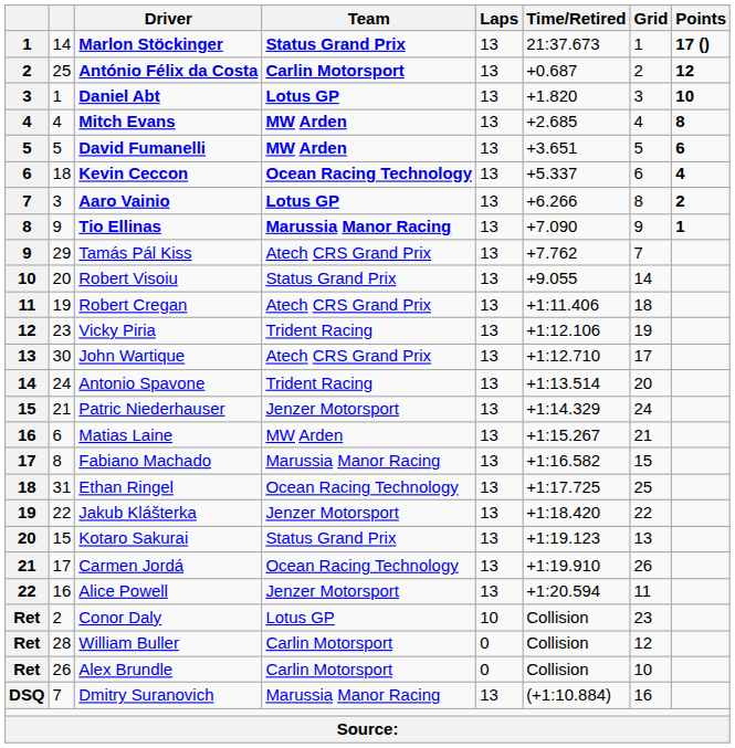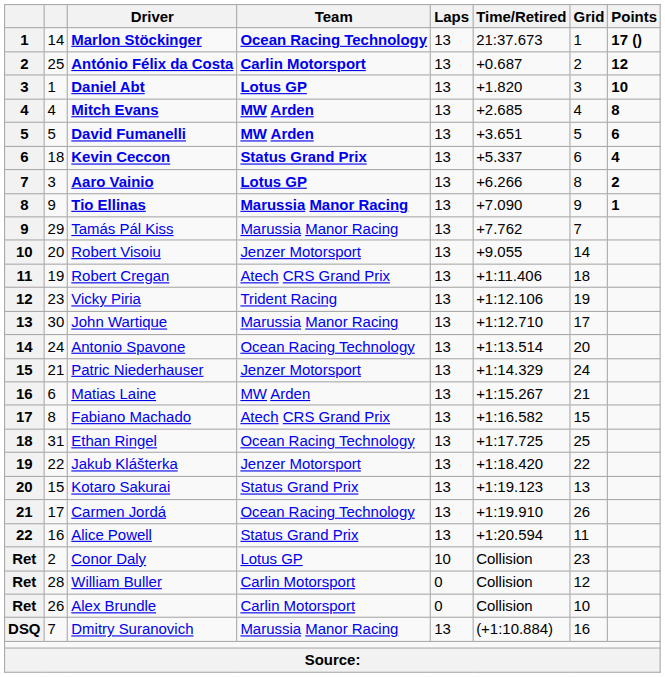 <table class="wikitable" style="font-size:85%">
 <tr>
 <th></th>
 <th></th>
 <th>Driver</th>
 <th>Team</th>
 <th>Laps</th>
 <th>Time/Retired</th>
 <th>Grid</th>
 <th>Points</th>
 </tr>
 <tr>
 <th>1</th>
 <td>14</td>
 <td> <strong><a href='#'>Marlon Stöckinger</a></strong></td>
-<td><strong><a href='#'>Status Grand Prix</a></strong></td>
+<td><strong><a href='#'>Ocean Racing Technology</a></strong></td>
 <td>13</td>
 <td>21:37.673</td>
 <td>1</td>
 <td><strong>17 ()</strong></td>
 </tr>
 <tr>
 <th>2</th>
 <td>25</td>
 <td> <strong><a href='#'>António Félix da Costa</a></strong></td>
 <td><strong><a href='#'>Carlin Motorsport</a></strong></td>
 <td>13</td>
 <td>+0.687</td>
 <td>2</td>
 <td><strong>12</strong></td>
 </tr>
 <tr>
 <th>3</th>
 <td>1</td>
 <td> <strong><a href='#'>Daniel Abt</a></strong></td>
 <td><strong><a href='#'>Lotus GP</a></strong></td>
 <td>13</td>
 <td>+1.820</td>
 <td>3</td>
 <td><strong>10</strong></td>
 </tr>
 <tr>
 <th>4</th>
 <td>4</td>
 <td> <strong><a href='#'>Mitch Evans</a></strong></td>
 <td><strong><a href='#'>MW</a> <a href='#'>Arden</a></strong></td>
 <td>13</td>
 <td>+2.685</td>
 <td>4</td>
 <td><strong>8</strong></td>
 </tr>
 <tr>
 <th>5</th>
 <td>5</td>
 <td> <strong><a href='#'>David Fumanelli</a></strong></td>
 <td><strong><a href='#'>MW</a> <a href='#'>Arden</a></strong></td>
 <td>13</td>
 <td>+3.651</td>
 <td>5</td>
 <td><strong>6</strong></td>
 </tr>
 <tr>
 <th>6</th>
 <td>18</td>
 <td> <strong><a href='#'>Kevin Ceccon</a></strong></td>
-<td><strong><a href='#'>Ocean Racing Technology</a></strong></td>
+<td><strong><a href='#'>Status Grand Prix</a></strong></td>
 <td>13</td>
 <td>+5.337</td>
 <td>6</td>
 <td><strong>4</strong></td>
 </tr>
 <tr>
 <th>7</th>
 <td>3</td>
 <td> <strong><a href='#'>Aaro Vainio</a></strong></td>
 <td><strong><a href='#'>Lotus GP</a></strong></td>
 <td>13</td>
 <td>+6.266</td>
 <td>8</td>
 <td><strong>2</strong></td>
 </tr>
 <tr>
 <th>8</th>
 <td>9</td>
 <td> <strong><a href='#'>Tio Ellinas</a></strong></td>
 <td><strong><a href='#'>Marussia</a> <a href='#'>Manor Racing</a></strong></td>
 <td>13</td>
 <td>+7.090</td>
 <td>9</td>
 <td><strong>1</strong></td>
 </tr>
 <tr>
 <th>9</th>
 <td>29</td>
 <td> <a href='#'>Tamás Pál Kiss</a></td>
-<td><a href='#'>Atech</a> <a href='#'>CRS Grand Prix</a></td>
+<td><a href='#'>Marussia</a> <a href='#'>Manor Racing</a></td>
 <td>13</td>
 <td>+7.762</td>
 <td>7</td>
 <td></td>
 </tr>
 <tr>
 <th>10</th>
 <td>20</td>
 <td> <a href='#'>Robert Visoiu</a></td>
-<td><a href='#'>Status Grand Prix</a></td>
+<td><a href='#'>Jenzer Motorsport</a></td>
 <td>13</td>
 <td>+9.055</td>
 <td>14</td>
 <td></td>
 </tr>
 <tr>
 <th>11</th>
 <td>19</td>
 <td> <a href='#'>Robert Cregan</a></td>
 <td><a href='#'>Atech</a> <a href='#'>CRS Grand Prix</a></td>
 <td>13</td>
 <td>+1:11.406</td>
 <td>18</td>
 <td></td>
 </tr>
 <tr>
 <th>12</th>
 <td>23</td>
 <td> <a href='#'>Vicky Piria</a></td>
 <td><a href='#'>Trident Racing</a></td>
 <td>13</td>
 <td>+1:12.106</td>
 <td>19</td>
 <td></td>
 </tr>
 <tr>
 <th>13</th>
 <td>30</td>
 <td> <a href='#'>John Wartique</a></td>
-<td><a href='#'>Atech</a> <a href='#'>CRS Grand Prix</a></td>
+<td><a href='#'>Marussia</a> <a href='#'>Manor Racing</a></td>
 <td>13</td>
 <td>+1:12.710</td>
 <td>17</td>
 <td></td>
 </tr>
 <tr>
 <th>14</th>
 <td>24</td>
 <td> <a href='#'>Antonio Spavone</a></td>
-<td><a href='#'>Trident Racing</a></td>
+<td><a href='#'>Ocean Racing Technology</a></td>
 <td>13</td>
 <td>+1:13.514</td>
 <td>20</td>
 <td></td>
 </tr>
 <tr>
 <th>15</th>
 <td>21</td>
 <td> <a href='#'>Patric Niederhauser</a></td>
 <td><a href='#'>Jenzer Motorsport</a></td>
 <td>13</td>
 <td>+1:14.329</td>
 <td>24</td>
 <td></td>
 </tr>
 <tr>
 <th>16</th>
 <td>6</td>
 <td> <a href='#'>Matias Laine</a></td>
 <td><a href='#'>MW</a> <a href='#'>Arden</a></td>
 <td>13</td>
 <td>+1:15.267</td>
 <td>21</td>
 <td></td>
 </tr>
 <tr>
 <th>17</th>
 <td>8</td>
 <td> <a href='#'>Fabiano Machado</a></td>
-<td><a href='#'>Marussia</a> <a href='#'>Manor Racing</a></td>
+<td><a href='#'>Atech</a> <a href='#'>CRS Grand Prix</a></td>
 <td>13</td>
 <td>+1:16.582</td>
 <td>15</td>
 <td></td>
 </tr>
 <tr>
 <th>18</th>
 <td>31</td>
 <td> <a href='#'>Ethan Ringel</a></td>
 <td><a href='#'>Ocean Racing Technology</a></td>
 <td>13</td>
 <td>+1:17.725</td>
 <td>25</td>
 <td></td>
 </tr>
 <tr>
 <th>19</th>
 <td>22</td>
 <td> <a href='#'>Jakub Klášterka</a></td>
 <td><a href='#'>Jenzer Motorsport</a></td>
 <td>13</td>
 <td>+1:18.420</td>
 <td>22</td>
 <td></td>
 </tr>
 <tr>
 <th>20</th>
 <td>15</td>
 <td> <a href='#'>Kotaro Sakurai</a></td>
 <td><a href='#'>Status Grand Prix</a></td>
 <td>13</td>
 <td>+1:19.123</td>
 <td>13</td>
 <td></td>
 </tr>
 <tr>
 <th>21</th>
 <td>17</td>
 <td> <a href='#'>Carmen Jordá</a></td>
 <td><a href='#'>Ocean Racing Technology</a></td>
 <td>13</td>
 <td>+1:19.910</td>
 <td>26</td>
 <td></td>
 </tr>
 <tr>
 <th>22</th>
 <td>16</td>
 <td> <a href='#'>Alice Powell</a></td>
-<td><a href='#'>Jenzer Motorsport</a></td>
+<td><a href='#'>Status Grand Prix</a></td>
 <td>13</td>
 <td>+1:20.594</td>
 <td>11</td>
 <td></td>
 </tr>
 <tr>
 <th>Ret</th>
 <td>2</td>
 <td> <a href='#'>Conor Daly</a></td>
 <td><a href='#'>Lotus GP</a></td>
 <td>10</td>
 <td>Collision</td>
 <td>23</td>
 <td></td>
 </tr>
 <tr>
 <th>Ret</th>
 <td>28</td>
 <td> <a href='#'>William Buller</a></td>
 <td><a href='#'>Carlin Motorsport</a></td>
 <td>0</td>
 <td>Collision</td>
 <td>12</td>
 <td></td>
 </tr>
 <tr>
 <th>Ret</th>
 <td>26</td>
 <td> <a href='#'>Alex Brundle</a></td>
 <td><a href='#'>Carlin Motorsport</a></td>
 <td>0</td>
 <td>Collision</td>
 <td>10</td>
 <td></td>
 </tr>
 <tr>
 <th>DSQ</th>
 <td>7</td>
 <td> <a href='#'>Dmitry Suranovich</a></td>
 <td><a href='#'>Marussia</a> <a href='#'>Manor Racing</a></td>
 <td>13</td>
 <td>(+1:10.884)</td>
 <td>16</td>
 <td></td>
 </tr>
 <tr>
 <td colspan=8></td>
 </tr>
 <tr>
 <th colspan=8>Source:</th>
 </tr>
 </table>
